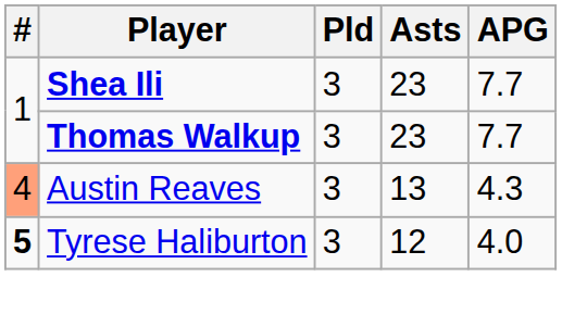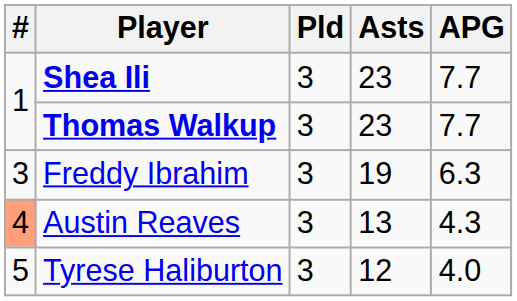 <table class=wikitable width=auto>
 <tr>
 <th>#</th>
 <th>Player</th>
 <th>Pld</th>
 <th>Asts</th>
 <th>APG</th>
 </tr>
 <tr>
 <td rowspan=2>1</td>
 <td> <strong><a href='#'>Shea Ili</a></strong></td>
 <td>3</td>
 <td>23</td>
 <td>7.7</td>
 </tr>
 <tr>
 <td> <strong><a href='#'>Thomas Walkup</a></strong></td>
 <td>3</td>
 <td>23</td>
 <td>7.7</td>
 </tr>
 <tr>
+<td>3</td>
+<td> <a href='#'>Freddy Ibrahim</a></td>
+<td>3</td>
+<td>19</td>
+<td>6.3</td>
+</tr>
+<tr>
 <td style="background: lightsalmon;">4</td>
 <td> <a href='#'>Austin Reaves</a></td>
 <td>3</td>
 <td>13</td>
 <td>4.3</td>
 </tr>
 <tr>
-<td><strong>5</strong></td>
+<td>5</td>
 <td> <a href='#'>Tyrese Haliburton</a></td>
 <td>3</td>
 <td>12</td>
 <td>4.0</td>
 </tr>
 </table>
